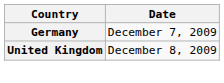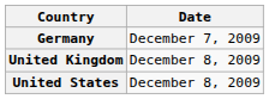 <table class="wikitable plainrowheaders">
 <tr>
 <th scope="col">Country</th>
 <th scope="col">Date</th>
 </tr>
 <tr>
 <th scope="row">Germany</th>
 <td>December 7, 2009</td>
 </tr>
 <tr>
 <th scope="row">United Kingdom</th>
 <td>December 8, 2009</td>
 </tr>
+<tr>
+<th scope="row">United States</th>
+<td>December 8, 2009</td>
+</tr>
 </table>
